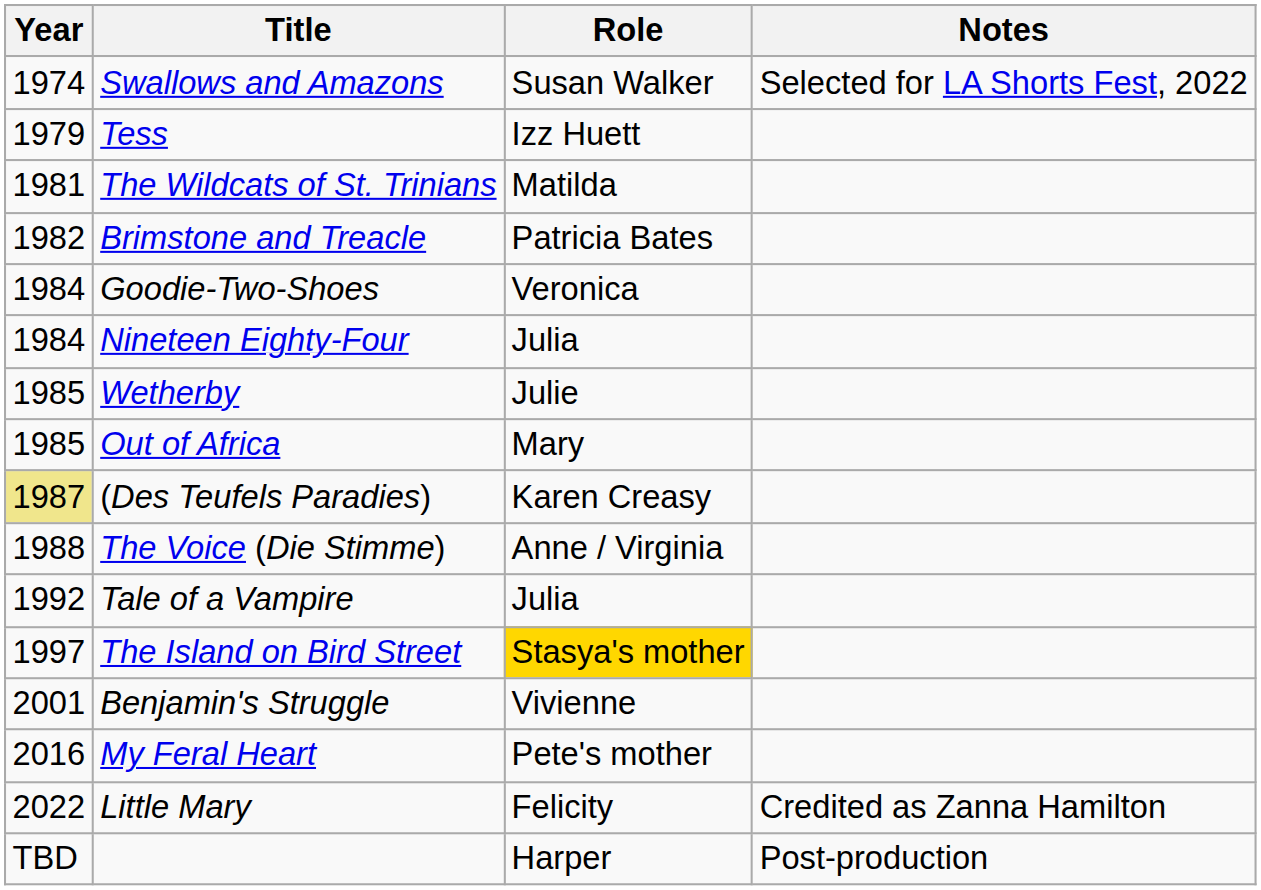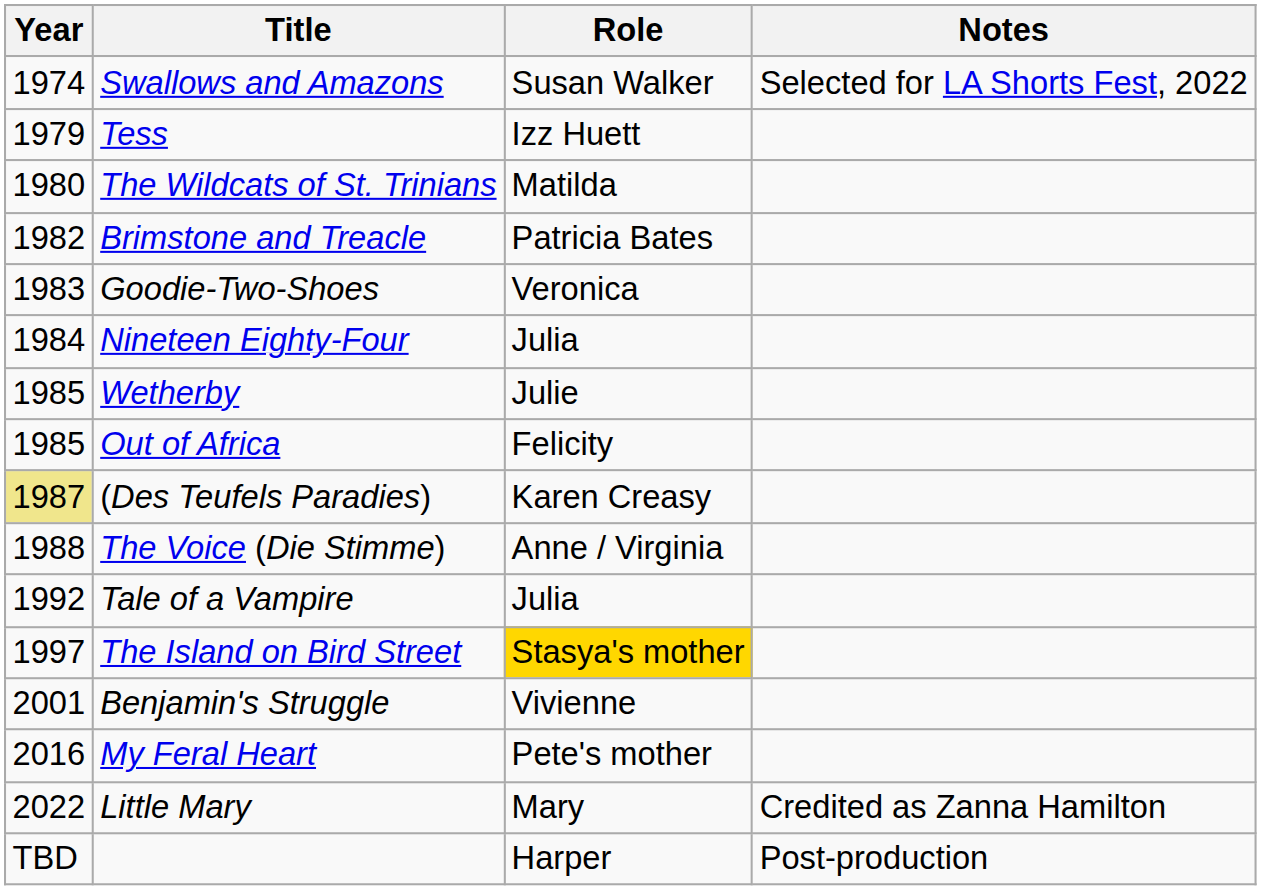 <table class="wikitable sortable">
 <tr>
 <th>Year</th>
 <th>Title</th>
 <th>Role</th>
 <th class="unsortable">Notes</th>
 </tr>
 <tr>
 <td>1974</td>
 <td><em><a href='#'>Swallows and Amazons</a></em></td>
 <td>Susan Walker</td>
 <td>Selected for <a href='#'>LA Shorts Fest</a>, 2022</td>
 </tr>
 <tr>
 <td>1979</td>
 <td><em><a href='#'>Tess</a></em></td>
 <td>Izz Huett</td>
 <td></td>
 </tr>
 <tr>
-<td>1981</td>
+<td>1980</td>
 <td><em><a href='#'>The Wildcats of St. Trinians</a></em></td>
 <td>Matilda</td>
 <td></td>
 </tr>
 <tr>
 <td>1982</td>
 <td><em><a href='#'>Brimstone and Treacle</a></em></td>
 <td>Patricia Bates</td>
 <td></td>
 </tr>
 <tr>
-<td>1984</td>
+<td>1983</td>
 <td><em>Goodie-Two-Shoes</em></td>
 <td>Veronica</td>
 <td></td>
 </tr>
 <tr>
 <td>1984</td>
 <td><em><a href='#'>Nineteen Eighty-Four</a></em></td>
 <td>Julia</td>
 <td></td>
 </tr>
 <tr>
 <td>1985</td>
 <td><em><a href='#'>Wetherby</a></em></td>
 <td>Julie</td>
 <td></td>
 </tr>
 <tr>
 <td>1985</td>
 <td><em><a href='#'>Out of Africa</a></em></td>
-<td>Mary</td>
+<td>Felicity</td>
 <td></td>
 </tr>
 <tr>
 <td style="background: khaki;">1987</td>
 <td><em></em> (<em>Des Teufels Paradies</em>)</td>
 <td>Karen Creasy</td>
 <td></td>
 </tr>
 <tr>
 <td>1988</td>
 <td><em><a href='#'>The Voice</a></em> (<em>Die Stimme</em>)</td>
 <td>Anne / Virginia</td>
 <td></td>
 </tr>
 <tr>
 <td>1992</td>
 <td><em>Tale of a Vampire</em></td>
 <td>Julia</td>
 <td></td>
 </tr>
 <tr>
 <td>1997</td>
 <td><em><a href='#'>The Island on Bird Street</a></em></td>
 <td style="background: gold;">Stasya's mother</td>
 <td></td>
 </tr>
 <tr>
 <td>2001</td>
 <td><em>Benjamin's Struggle</em></td>
 <td>Vivienne</td>
 <td></td>
 </tr>
 <tr>
 <td>2016</td>
 <td><em><a href='#'>My Feral Heart</a></em></td>
 <td>Pete's mother</td>
 <td></td>
 </tr>
 <tr>
 <td>2022</td>
 <td><em>Little Mary</em></td>
-<td>Felicity</td>
+<td>Mary</td>
 <td>Credited as Zanna Hamilton</td>
 </tr>
 <tr>
 <td>TBD</td>
 <td></td>
 <td>Harper</td>
 <td>Post-production</td>
 </tr>
 </table>
